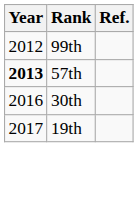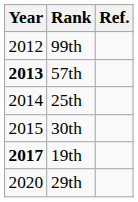 <table class="wikitable sortable">
 <tr>
 <th>Year</th>
 <th>Rank</th>
 <th>Ref.</th>
 </tr>
 <tr>
 <td>2012</td>
 <td>99th</td>
 <td></td>
 </tr>
 <tr>
 <td><strong>2013</strong></td>
 <td>57th</td>
 <td></td>
 </tr>
 <tr>
-<td>2016</td>
+<td>2014</td>
+<td>25th</td>
+<td></td>
+</tr>
+<tr>
+<td>2015</td>
 <td>30th</td>
 <td></td>
 </tr>
 <tr>
-<td>2017</td>
+<td><strong>2017</strong></td>
 <td>19th</td>
 <td></td>
 </tr>
+<tr>
+<td>2020</td>
+<td>29th</td>
+<td></td>
+</tr>
 </table>
